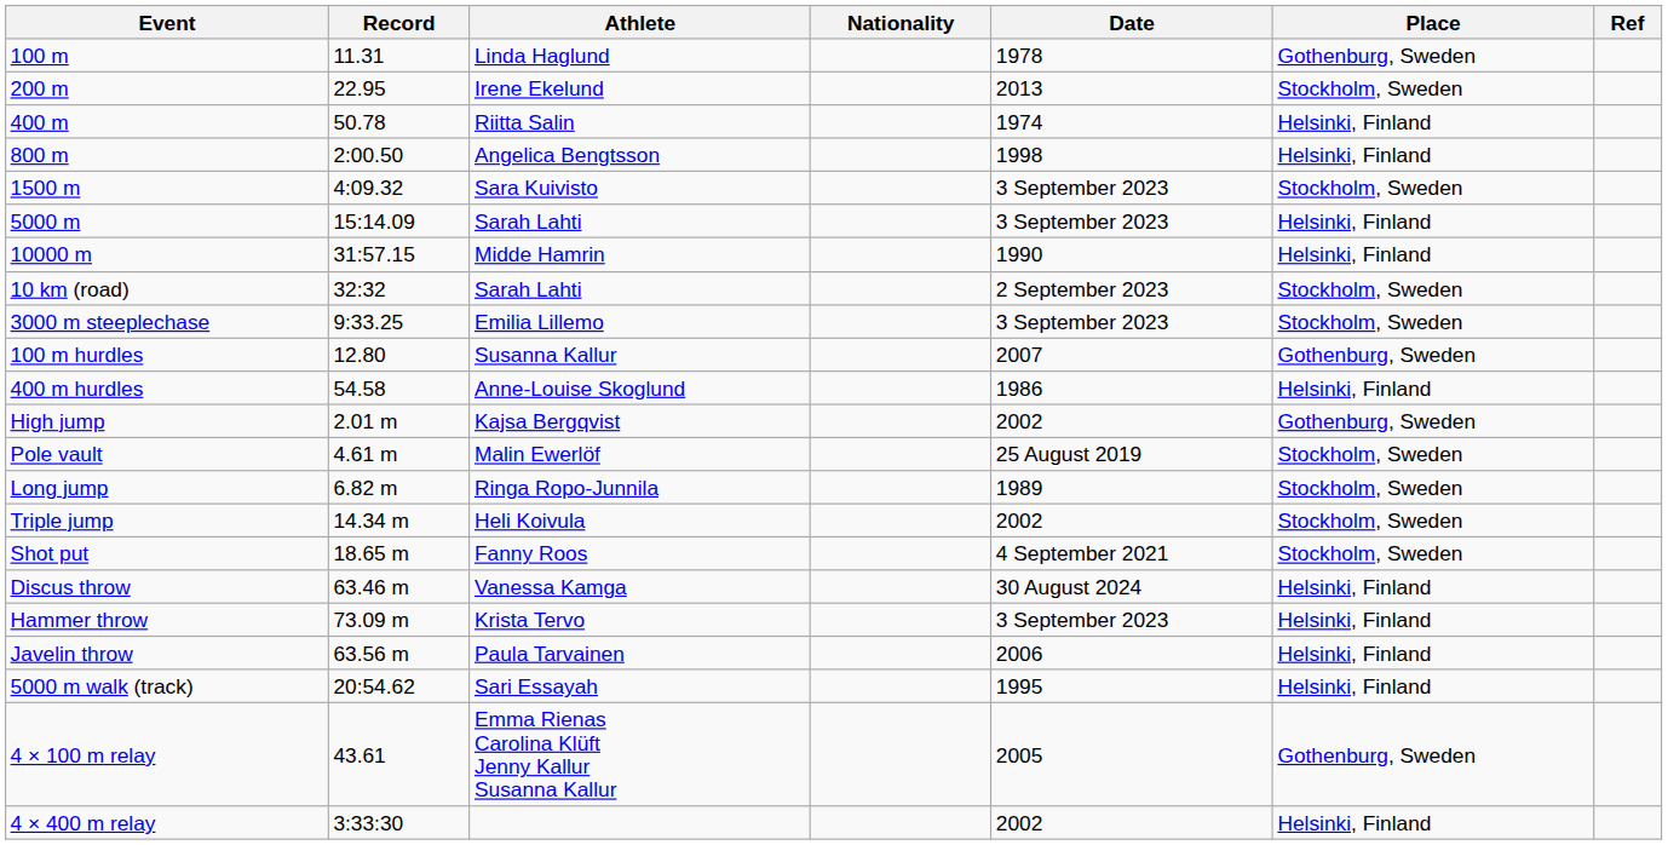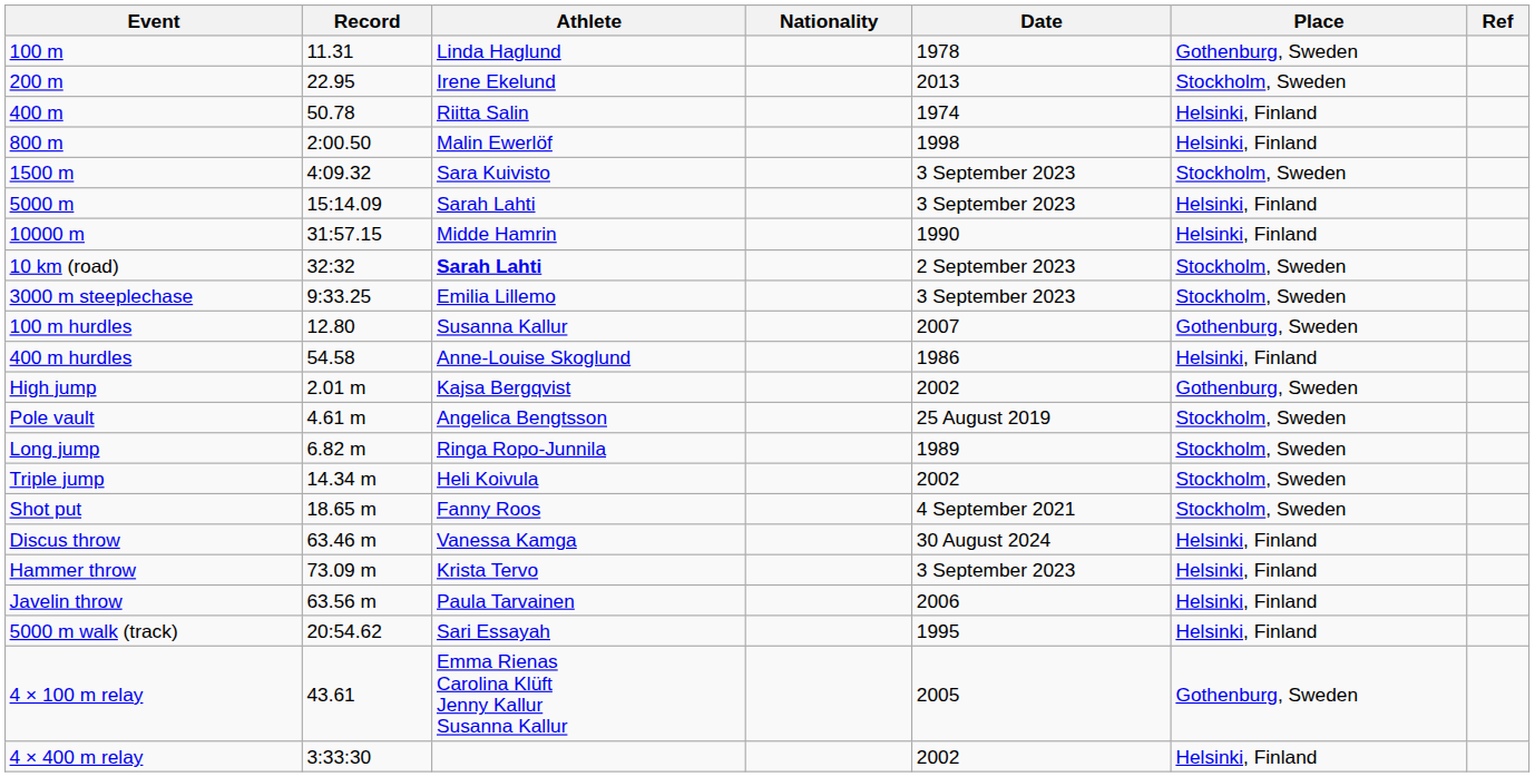 <table class="wikitable" style="font-size:95%; width: 95%;">
 <tr>
 <th>Event</th>
 <th>Record</th>
 <th>Athlete</th>
 <th>Nationality</th>
 <th>Date</th>
 <th>Place</th>
 <th>Ref</th>
 </tr>
 <tr>
 <td><a href='#'>100 m</a></td>
 <td>11.31</td>
 <td><a href='#'>Linda Haglund</a></td>
 <td></td>
 <td>1978</td>
 <td><a href='#'>Gothenburg</a>, Sweden</td>
 <td></td>
 </tr>
 <tr>
 <td><a href='#'>200 m</a></td>
 <td>22.95</td>
 <td><a href='#'>Irene Ekelund</a></td>
 <td></td>
 <td>2013</td>
 <td><a href='#'>Stockholm</a>, Sweden</td>
 <td></td>
 </tr>
 <tr>
 <td><a href='#'>400 m</a></td>
 <td>50.78</td>
 <td><a href='#'>Riitta Salin</a></td>
 <td></td>
 <td>1974</td>
 <td><a href='#'>Helsinki</a>, Finland</td>
 <td></td>
 </tr>
 <tr>
 <td><a href='#'>800 m</a></td>
 <td>2:00.50</td>
-<td><a href='#'>Angelica Bengtsson</a></td>
+<td><a href='#'>Malin Ewerlöf</a></td>
 <td></td>
 <td>1998</td>
 <td><a href='#'>Helsinki</a>, Finland</td>
 <td></td>
 </tr>
 <tr>
 <td><a href='#'>1500 m</a></td>
 <td>4:09.32</td>
 <td><a href='#'>Sara Kuivisto</a></td>
 <td></td>
 <td>3 September 2023</td>
 <td><a href='#'>Stockholm</a>, Sweden</td>
 <td></td>
 </tr>
 <tr>
 <td><a href='#'>5000 m</a></td>
 <td>15:14.09</td>
 <td><a href='#'>Sarah Lahti</a></td>
 <td></td>
 <td>3 September 2023</td>
 <td><a href='#'>Helsinki</a>, Finland</td>
 <td></td>
 </tr>
 <tr>
 <td><a href='#'>10000 m</a></td>
 <td>31:57.15</td>
 <td><a href='#'>Midde Hamrin</a></td>
 <td></td>
 <td>1990</td>
 <td><a href='#'>Helsinki</a>, Finland</td>
 <td></td>
 </tr>
 <tr>
 <td><a href='#'>10 km</a> (road)</td>
 <td>32:32</td>
-<td><a href='#'>Sarah Lahti</a></td>
+<td><strong><a href='#'>Sarah Lahti</a></strong></td>
 <td></td>
 <td>2 September 2023</td>
 <td><a href='#'>Stockholm</a>, Sweden</td>
 <td></td>
 </tr>
 <tr>
 <td><a href='#'>3000 m steeplechase</a></td>
 <td>9:33.25</td>
 <td><a href='#'>Emilia Lillemo</a></td>
 <td></td>
 <td>3 September 2023</td>
 <td><a href='#'>Stockholm</a>, Sweden</td>
 <td></td>
 </tr>
 <tr>
 <td><a href='#'>100 m hurdles</a></td>
 <td>12.80</td>
 <td><a href='#'>Susanna Kallur</a></td>
 <td></td>
 <td>2007</td>
 <td><a href='#'>Gothenburg</a>, Sweden</td>
 <td></td>
 </tr>
 <tr>
 <td><a href='#'>400 m hurdles</a></td>
 <td>54.58</td>
 <td><a href='#'>Anne-Louise Skoglund</a></td>
 <td></td>
 <td>1986</td>
 <td><a href='#'>Helsinki</a>, Finland</td>
 <td></td>
 </tr>
 <tr>
 <td><a href='#'>High jump</a></td>
 <td>2.01 m</td>
 <td><a href='#'>Kajsa Bergqvist</a></td>
 <td></td>
 <td>2002</td>
 <td><a href='#'>Gothenburg</a>, Sweden</td>
 <td></td>
 </tr>
 <tr>
 <td><a href='#'>Pole vault</a></td>
 <td>4.61 m</td>
-<td><a href='#'>Malin Ewerlöf</a></td>
+<td><a href='#'>Angelica Bengtsson</a></td>
 <td></td>
 <td>25 August 2019</td>
 <td><a href='#'>Stockholm</a>, Sweden</td>
 <td></td>
 </tr>
 <tr>
 <td><a href='#'>Long jump</a></td>
 <td>6.82 m</td>
 <td><a href='#'>Ringa Ropo-Junnila</a></td>
 <td></td>
 <td>1989</td>
 <td><a href='#'>Stockholm</a>, Sweden</td>
 <td></td>
 </tr>
 <tr>
 <td><a href='#'>Triple jump</a></td>
 <td>14.34 m</td>
 <td><a href='#'>Heli Koivula</a></td>
 <td></td>
 <td>2002</td>
 <td><a href='#'>Stockholm</a>, Sweden</td>
 <td></td>
 </tr>
 <tr>
 <td><a href='#'>Shot put</a></td>
 <td>18.65 m</td>
 <td><a href='#'>Fanny Roos</a></td>
 <td></td>
 <td>4 September 2021</td>
 <td><a href='#'>Stockholm</a>, Sweden</td>
 <td></td>
 </tr>
 <tr>
 <td><a href='#'>Discus throw</a></td>
 <td>63.46 m</td>
 <td><a href='#'>Vanessa Kamga</a></td>
 <td></td>
 <td>30 August 2024</td>
 <td><a href='#'>Helsinki</a>, Finland</td>
 <td></td>
 </tr>
 <tr>
 <td><a href='#'>Hammer throw</a></td>
 <td>73.09 m</td>
 <td><a href='#'>Krista Tervo</a></td>
 <td></td>
 <td>3 September 2023</td>
 <td><a href='#'>Helsinki</a>, Finland</td>
 <td></td>
 </tr>
 <tr>
 <td><a href='#'>Javelin throw</a></td>
 <td>63.56 m</td>
 <td><a href='#'>Paula Tarvainen</a></td>
 <td></td>
 <td>2006</td>
 <td><a href='#'>Helsinki</a>, Finland</td>
 <td></td>
 </tr>
 <tr>
 <td><a href='#'>5000 m walk</a> (track)</td>
 <td>20:54.62</td>
 <td><a href='#'>Sari Essayah</a></td>
 <td></td>
 <td>1995</td>
 <td><a href='#'>Helsinki</a>, Finland</td>
 <td></td>
 </tr>
 <tr>
 <td><a href='#'>4 × 100 m relay</a></td>
 <td>43.61</td>
 <td><a href='#'>Emma Rienas</a><br><a href='#'>Carolina Klüft</a><br><a href='#'>Jenny Kallur</a><br><a href='#'>Susanna Kallur</a></td>
 <td></td>
 <td>2005</td>
 <td><a href='#'>Gothenburg</a>, Sweden</td>
 <td></td>
 </tr>
 <tr>
 <td><a href='#'>4 × 400 m relay</a></td>
 <td>3:33:30</td>
 <td></td>
 <td></td>
 <td>2002</td>
 <td><a href='#'>Helsinki</a>, Finland</td>
 <td></td>
 </tr>
 </table>
